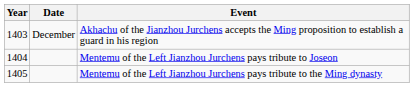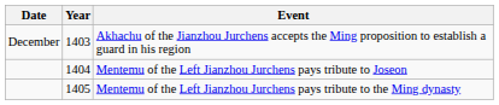 <table class="wikitable" width="100%">
 <tr>
+<th style="width:10%">Date</th>
 <th style="width:6%">Year</th>
-<th style="width:10%">Date</th>
 <th>Event</th>
 </tr>
 <tr>
+<td>December</td>
 <td>1403</td>
-<td>December</td>
 <td><a href='#'>Akhachu</a> of the <a href='#'>Jianzhou Jurchens</a> accepts the <a href='#'>Ming</a> proposition to establish a guard in his region</td>
 </tr>
 <tr>
+<td></td>
 <td>1404</td>
-<td></td>
 <td><a href='#'>Mentemu</a> of the <a href='#'>Left Jianzhou Jurchens</a> pays tribute to <a href='#'>Joseon</a></td>
 </tr>
 <tr>
+<td></td>
 <td>1405</td>
-<td></td>
 <td><a href='#'>Mentemu</a> of the <a href='#'>Left Jianzhou Jurchens</a> pays tribute to the <a href='#'>Ming dynasty</a></td>
 </tr>
 </table>
